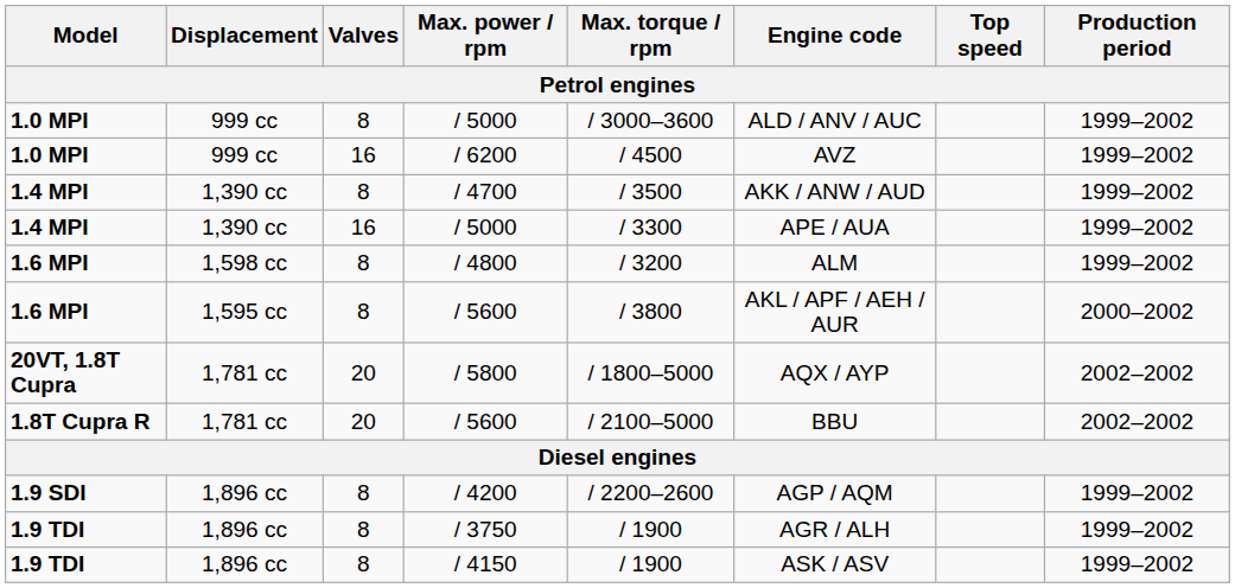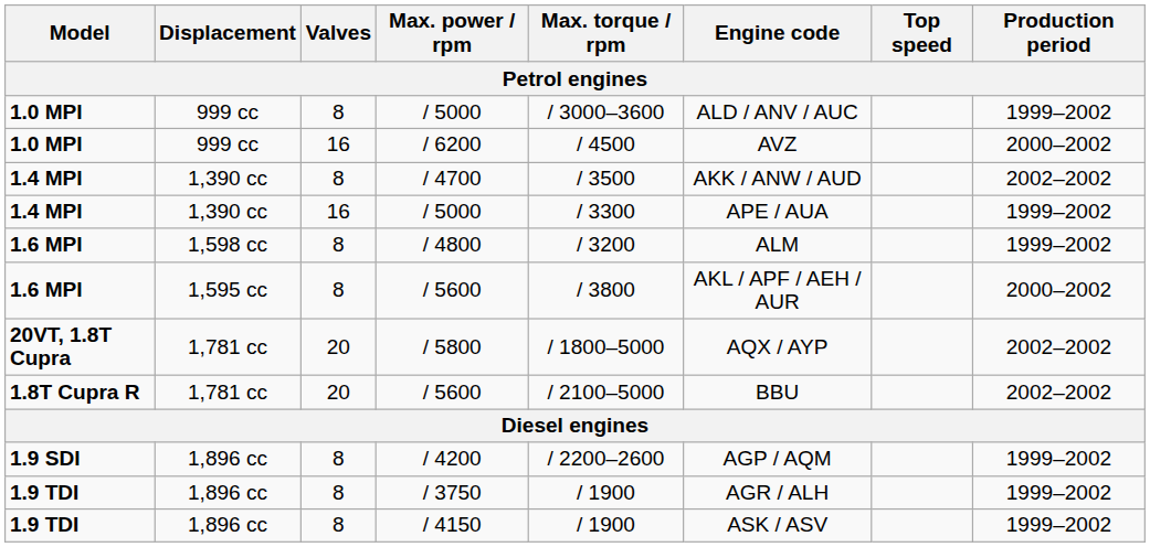 <table class="wikitable" style="text-align:center;">
 <tr>
 <th>Model</th>
 <th>Displacement</th>
 <th>Valves</th>
 <th>Max. power / rpm</th>
 <th>Max. torque / rpm</th>
 <th>Engine code</th>
 <th>Top speed</th>
 <th>Production period</th>
 </tr>
 <tr>
 <th colspan="8">Petrol engines</th>
 </tr>
 <tr>
 <td align="left"><strong>1.0 MPI</strong></td>
 <td>999 cc</td>
 <td>8</td>
 <td> / 5000</td>
 <td> / 3000–3600</td>
 <td>ALD / ANV / AUC</td>
 <td></td>
 <td>1999–2002</td>
 </tr>
 <tr>
 <td align="left"><strong>1.0 MPI</strong></td>
 <td>999 cc</td>
 <td>16</td>
 <td> / 6200</td>
 <td> / 4500</td>
 <td>AVZ</td>
 <td></td>
-<td>1999–2002</td>
+<td>2000–2002</td>
 </tr>
 <tr>
 <td align="left"><strong>1.4 MPI</strong></td>
 <td>1,390 cc</td>
 <td>8</td>
 <td> / 4700</td>
 <td> / 3500</td>
 <td>AKK / ANW / AUD</td>
 <td></td>
-<td>1999–2002</td>
+<td>2002–2002</td>
 </tr>
 <tr>
 <td align="left"><strong>1.4 MPI</strong></td>
 <td>1,390 cc</td>
 <td>16</td>
 <td> / 5000</td>
 <td> / 3300</td>
 <td>APE / AUA</td>
 <td></td>
 <td>1999–2002</td>
 </tr>
 <tr>
 <td align="left"><strong>1.6 MPI</strong></td>
 <td>1,598 cc</td>
 <td>8</td>
 <td> / 4800</td>
 <td> / 3200</td>
 <td>ALM</td>
 <td></td>
 <td>1999–2002</td>
 </tr>
 <tr>
 <td align="left"><strong>1.6 MPI</strong></td>
 <td>1,595 cc</td>
 <td>8</td>
 <td> / 5600</td>
 <td> / 3800</td>
 <td>AKL / APF / AEH / AUR</td>
 <td></td>
 <td>2000–2002</td>
 </tr>
 <tr>
 <td align="left"><strong>20VT, 1.8T Cupra</strong></td>
 <td>1,781 cc</td>
 <td>20</td>
 <td> / 5800</td>
 <td> / 1800–5000</td>
 <td>AQX / AYP</td>
 <td></td>
 <td>2002–2002</td>
 </tr>
 <tr>
 <td align="left"><strong>1.8T Cupra R</strong></td>
 <td>1,781 cc</td>
 <td>20</td>
 <td> / 5600</td>
 <td> / 2100–5000</td>
 <td>BBU</td>
 <td></td>
 <td>2002–2002</td>
 </tr>
 <tr>
 <th colspan="8">Diesel engines</th>
 </tr>
 <tr>
 <td align="left"><strong>1.9 SDI</strong></td>
 <td>1,896 cc</td>
 <td>8</td>
 <td> / 4200</td>
 <td> / 2200–2600</td>
 <td>AGP / AQM</td>
 <td></td>
 <td>1999–2002</td>
 </tr>
 <tr>
 <td align="left"><strong>1.9 TDI</strong></td>
 <td>1,896 cc</td>
 <td>8</td>
 <td> / 3750</td>
 <td> / 1900</td>
 <td>AGR / ALH</td>
 <td></td>
 <td>1999–2002</td>
 </tr>
 <tr>
 <td align="left"><strong>1.9 TDI</strong></td>
 <td>1,896 cc</td>
 <td>8</td>
 <td> / 4150</td>
 <td> / 1900</td>
 <td>ASK / ASV</td>
 <td></td>
 <td>1999–2002</td>
 </tr>
 </table>
